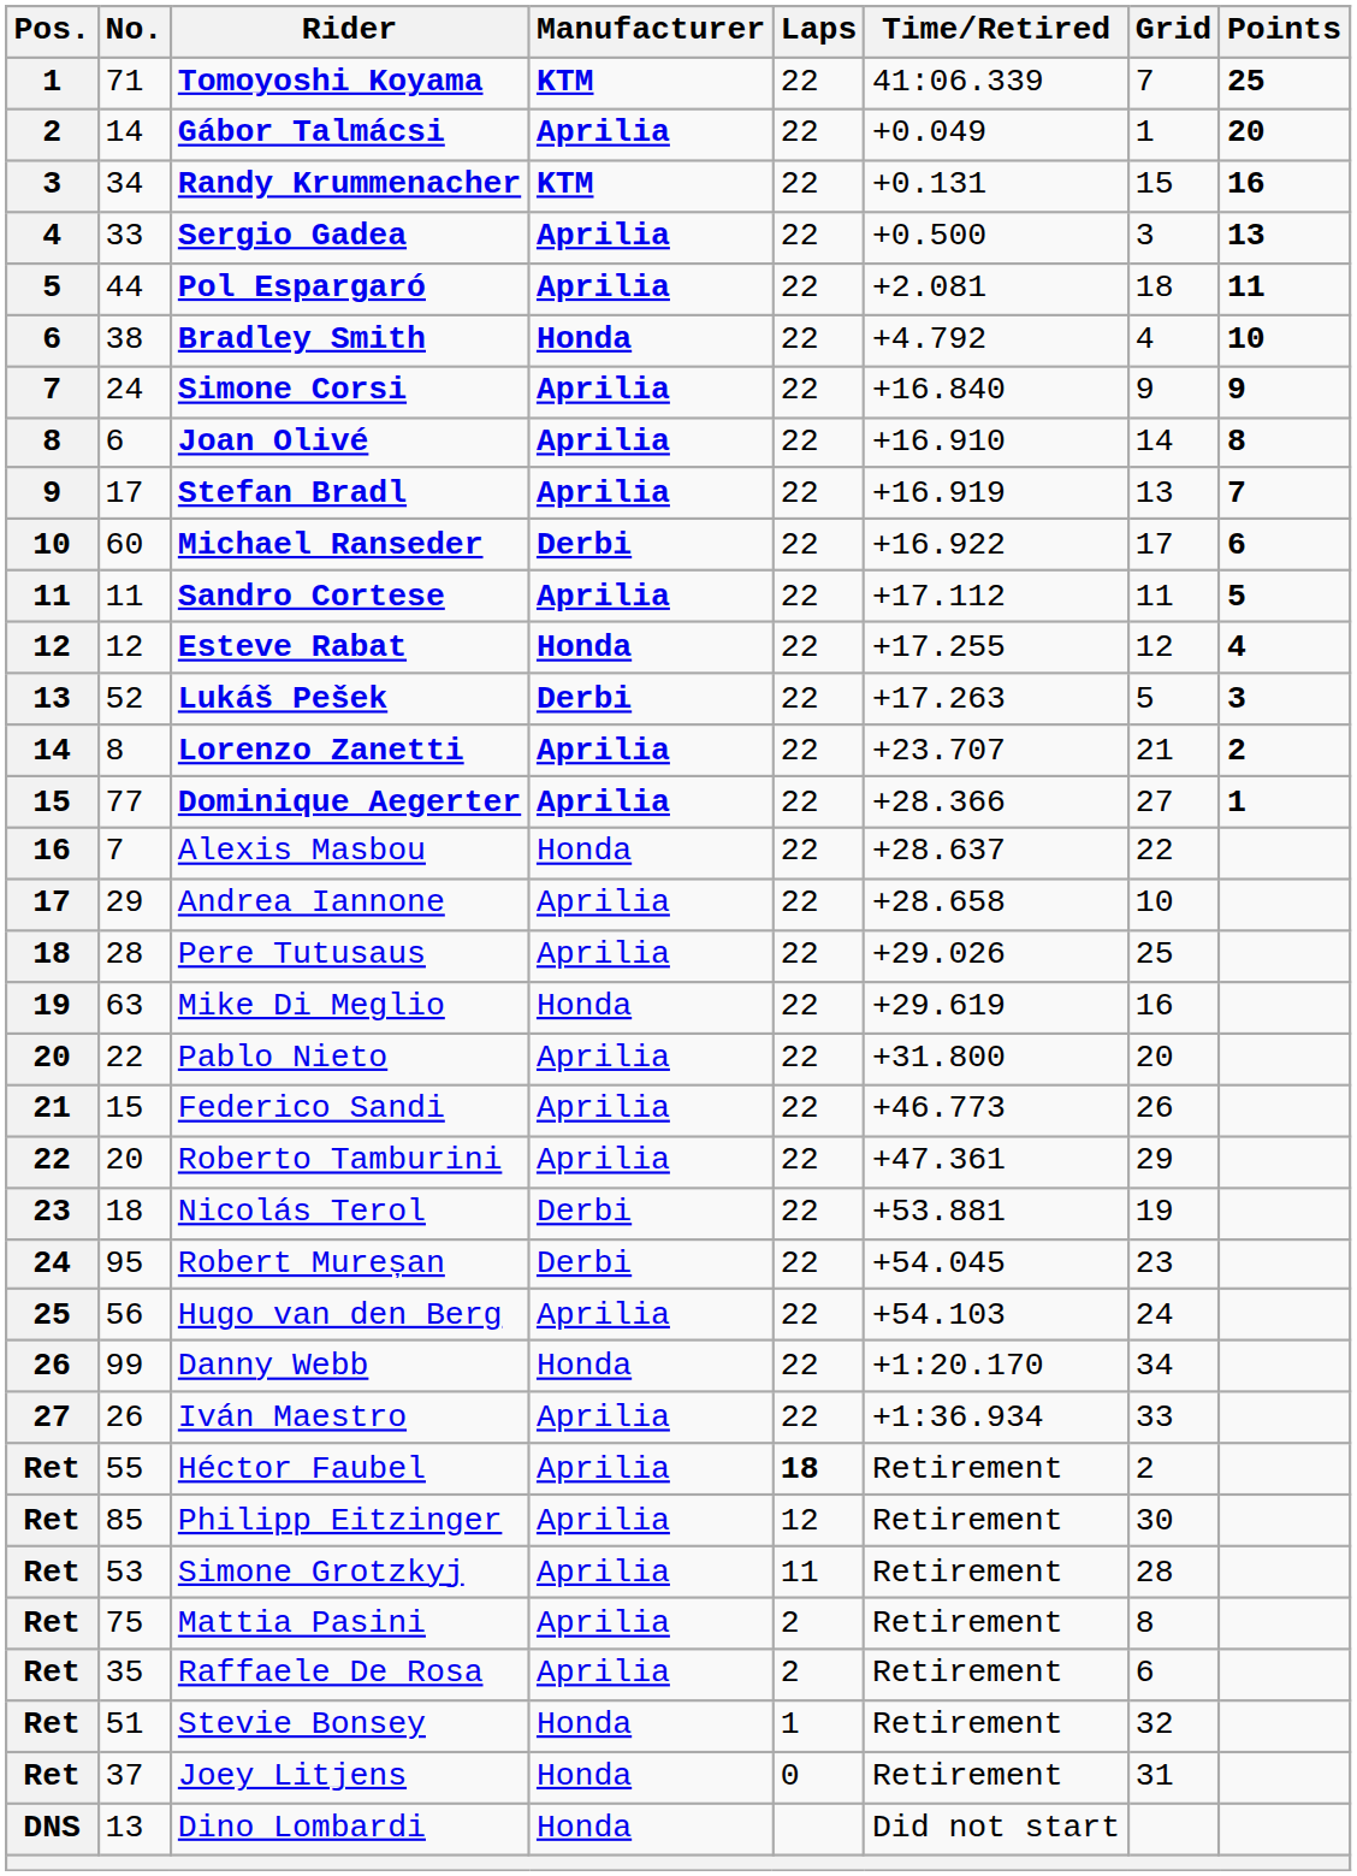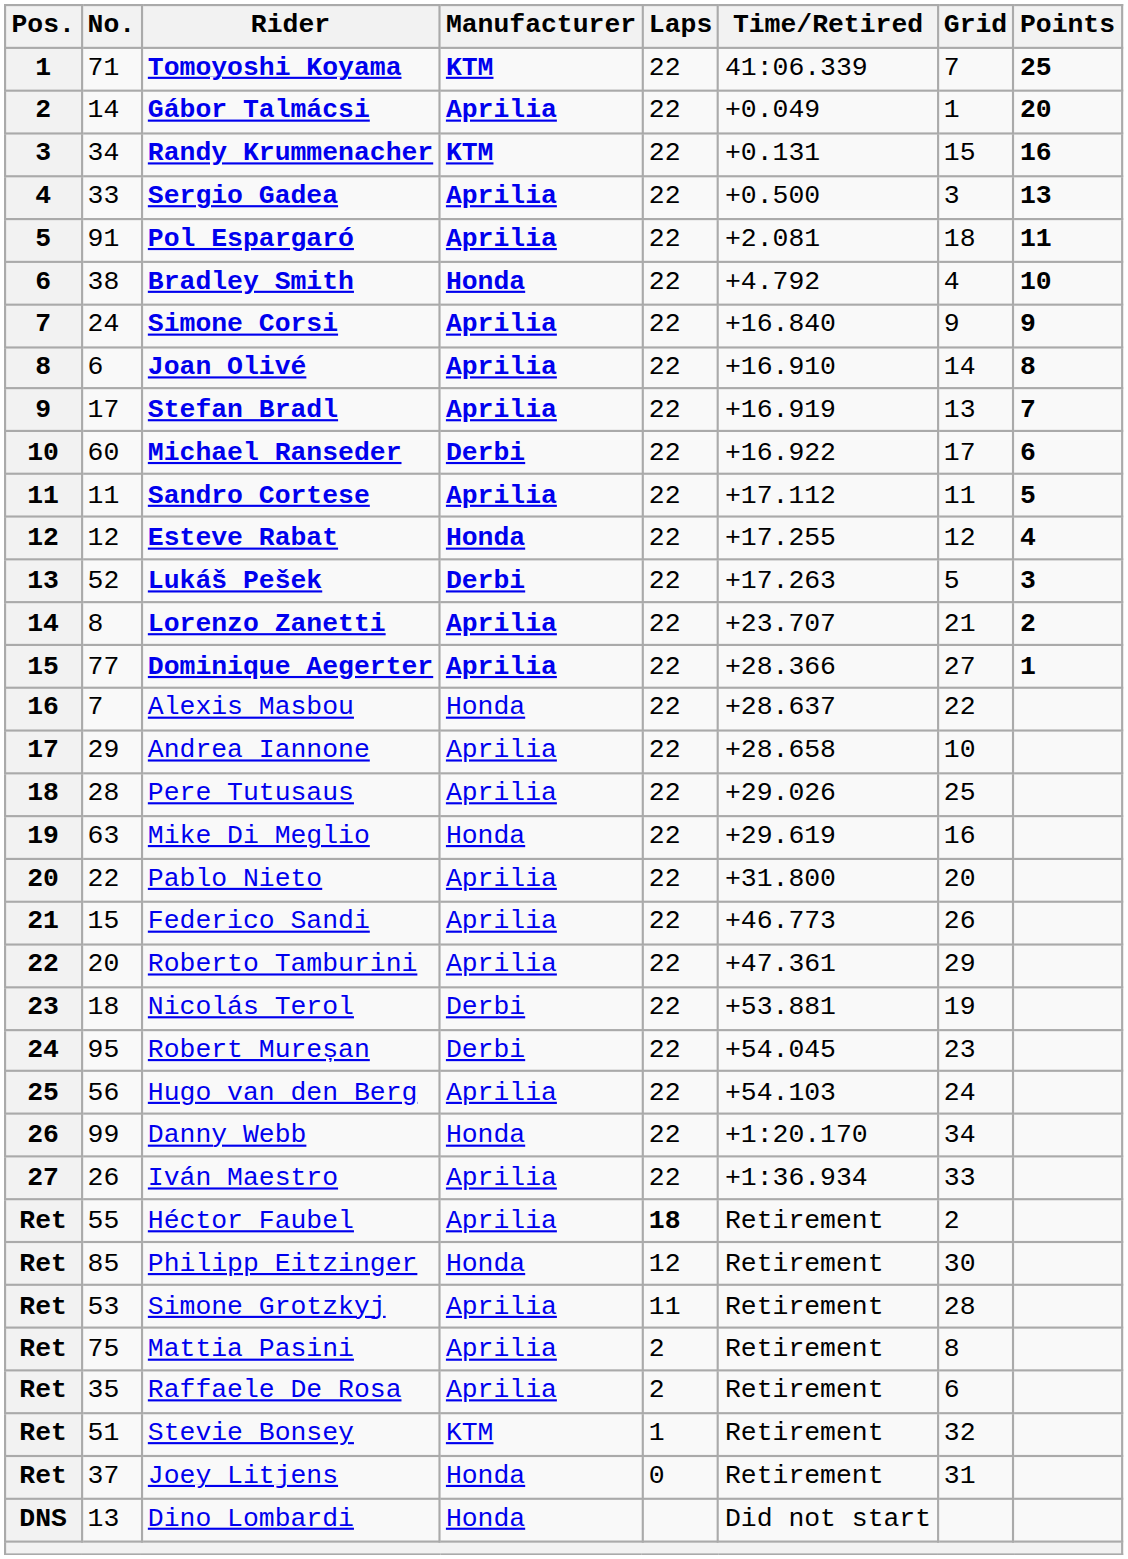 <table class="wikitable" style="font-size: 95%;">
 <tr>
 <th>Pos.</th>
 <th>No.</th>
 <th>Rider</th>
 <th>Manufacturer</th>
 <th>Laps</th>
 <th>Time/Retired</th>
 <th>Grid</th>
 <th>Points</th>
 </tr>
 <tr>
 <th>1</th>
 <td>71</td>
 <td> <strong><a href='#'>Tomoyoshi Koyama</a></strong></td>
 <td><strong><a href='#'>KTM</a></strong></td>
 <td>22</td>
 <td>41:06.339</td>
 <td>7</td>
 <td><strong>25</strong></td>
 </tr>
 <tr>
 <th>2</th>
 <td>14</td>
 <td> <strong><a href='#'>Gábor Talmácsi</a></strong></td>
 <td><strong><a href='#'>Aprilia</a></strong></td>
 <td>22</td>
 <td>+0.049</td>
 <td>1</td>
 <td><strong>20</strong></td>
 </tr>
 <tr>
 <th>3</th>
 <td>34</td>
 <td> <strong><a href='#'>Randy Krummenacher</a></strong></td>
 <td><strong><a href='#'>KTM</a></strong></td>
 <td>22</td>
 <td>+0.131</td>
 <td>15</td>
 <td><strong>16</strong></td>
 </tr>
 <tr>
 <th>4</th>
 <td>33</td>
 <td> <strong><a href='#'>Sergio Gadea</a></strong></td>
 <td><strong><a href='#'>Aprilia</a></strong></td>
 <td>22</td>
 <td>+0.500</td>
 <td>3</td>
 <td><strong>13</strong></td>
 </tr>
 <tr>
 <th>5</th>
-<td>44</td>
+<td>91</td>
 <td> <strong><a href='#'>Pol Espargaró</a></strong></td>
 <td><strong><a href='#'>Aprilia</a></strong></td>
 <td>22</td>
 <td>+2.081</td>
 <td>18</td>
 <td><strong>11</strong></td>
 </tr>
 <tr>
 <th>6</th>
 <td>38</td>
 <td> <strong><a href='#'>Bradley Smith</a></strong></td>
 <td><strong><a href='#'>Honda</a></strong></td>
 <td>22</td>
 <td>+4.792</td>
 <td>4</td>
 <td><strong>10</strong></td>
 </tr>
 <tr>
 <th>7</th>
 <td>24</td>
 <td> <strong><a href='#'>Simone Corsi</a></strong></td>
 <td><strong><a href='#'>Aprilia</a></strong></td>
 <td>22</td>
 <td>+16.840</td>
 <td>9</td>
 <td><strong>9</strong></td>
 </tr>
 <tr>
 <th>8</th>
 <td>6</td>
 <td> <strong><a href='#'>Joan Olivé</a></strong></td>
 <td><strong><a href='#'>Aprilia</a></strong></td>
 <td>22</td>
 <td>+16.910</td>
 <td>14</td>
 <td><strong>8</strong></td>
 </tr>
 <tr>
 <th>9</th>
 <td>17</td>
 <td> <strong><a href='#'>Stefan Bradl</a></strong></td>
 <td><strong><a href='#'>Aprilia</a></strong></td>
 <td>22</td>
 <td>+16.919</td>
 <td>13</td>
 <td><strong>7</strong></td>
 </tr>
 <tr>
 <th>10</th>
 <td>60</td>
 <td> <strong><a href='#'>Michael Ranseder</a></strong></td>
 <td><strong><a href='#'>Derbi</a></strong></td>
 <td>22</td>
 <td>+16.922</td>
 <td>17</td>
 <td><strong>6</strong></td>
 </tr>
 <tr>
 <th>11</th>
 <td>11</td>
 <td> <strong><a href='#'>Sandro Cortese</a></strong></td>
 <td><strong><a href='#'>Aprilia</a></strong></td>
 <td>22</td>
 <td>+17.112</td>
 <td>11</td>
 <td><strong>5</strong></td>
 </tr>
 <tr>
 <th>12</th>
 <td>12</td>
 <td> <strong><a href='#'>Esteve Rabat</a></strong></td>
 <td><strong><a href='#'>Honda</a></strong></td>
 <td>22</td>
 <td>+17.255</td>
 <td>12</td>
 <td><strong>4</strong></td>
 </tr>
 <tr>
 <th>13</th>
 <td>52</td>
 <td> <strong><a href='#'>Lukáš Pešek</a></strong></td>
 <td><strong><a href='#'>Derbi</a></strong></td>
 <td>22</td>
 <td>+17.263</td>
 <td>5</td>
 <td><strong>3</strong></td>
 </tr>
 <tr>
 <th>14</th>
 <td>8</td>
 <td> <strong><a href='#'>Lorenzo Zanetti</a></strong></td>
 <td><strong><a href='#'>Aprilia</a></strong></td>
 <td>22</td>
 <td>+23.707</td>
 <td>21</td>
 <td><strong>2</strong></td>
 </tr>
 <tr>
 <th>15</th>
 <td>77</td>
 <td> <strong><a href='#'>Dominique Aegerter</a></strong></td>
 <td><strong><a href='#'>Aprilia</a></strong></td>
 <td>22</td>
 <td>+28.366</td>
 <td>27</td>
 <td><strong>1</strong></td>
 </tr>
 <tr>
 <th>16</th>
 <td>7</td>
 <td> <a href='#'>Alexis Masbou</a></td>
 <td><a href='#'>Honda</a></td>
 <td>22</td>
 <td>+28.637</td>
 <td>22</td>
 <td></td>
 </tr>
 <tr>
 <th>17</th>
 <td>29</td>
 <td> <a href='#'>Andrea Iannone</a></td>
 <td><a href='#'>Aprilia</a></td>
 <td>22</td>
 <td>+28.658</td>
 <td>10</td>
 <td></td>
 </tr>
 <tr>
 <th>18</th>
 <td>28</td>
 <td> <a href='#'>Pere Tutusaus</a></td>
 <td><a href='#'>Aprilia</a></td>
 <td>22</td>
 <td>+29.026</td>
 <td>25</td>
 <td></td>
 </tr>
 <tr>
 <th>19</th>
 <td>63</td>
 <td> <a href='#'>Mike Di Meglio</a></td>
 <td><a href='#'>Honda</a></td>
 <td>22</td>
 <td>+29.619</td>
 <td>16</td>
 <td></td>
 </tr>
 <tr>
 <th>20</th>
 <td>22</td>
 <td> <a href='#'>Pablo Nieto</a></td>
 <td><a href='#'>Aprilia</a></td>
 <td>22</td>
 <td>+31.800</td>
 <td>20</td>
 <td></td>
 </tr>
 <tr>
 <th>21</th>
 <td>15</td>
 <td> <a href='#'>Federico Sandi</a></td>
 <td><a href='#'>Aprilia</a></td>
 <td>22</td>
 <td>+46.773</td>
 <td>26</td>
 <td></td>
 </tr>
 <tr>
 <th>22</th>
 <td>20</td>
 <td> <a href='#'>Roberto Tamburini</a></td>
 <td><a href='#'>Aprilia</a></td>
 <td>22</td>
 <td>+47.361</td>
 <td>29</td>
 <td></td>
 </tr>
 <tr>
 <th>23</th>
 <td>18</td>
 <td> <a href='#'>Nicolás Terol</a></td>
 <td><a href='#'>Derbi</a></td>
 <td>22</td>
 <td>+53.881</td>
 <td>19</td>
 <td></td>
 </tr>
 <tr>
 <th>24</th>
 <td>95</td>
 <td> <a href='#'>Robert Mureșan</a></td>
 <td><a href='#'>Derbi</a></td>
 <td>22</td>
 <td>+54.045</td>
 <td>23</td>
 <td></td>
 </tr>
 <tr>
 <th>25</th>
 <td>56</td>
 <td> <a href='#'>Hugo van den Berg</a></td>
 <td><a href='#'>Aprilia</a></td>
 <td>22</td>
 <td>+54.103</td>
 <td>24</td>
 <td></td>
 </tr>
 <tr>
 <th>26</th>
 <td>99</td>
 <td> <a href='#'>Danny Webb</a></td>
 <td><a href='#'>Honda</a></td>
 <td>22</td>
 <td>+1:20.170</td>
 <td>34</td>
 <td></td>
 </tr>
 <tr>
 <th>27</th>
 <td>26</td>
 <td> <a href='#'>Iván Maestro</a></td>
 <td><a href='#'>Aprilia</a></td>
 <td>22</td>
 <td>+1:36.934</td>
 <td>33</td>
 <td></td>
 </tr>
 <tr>
 <th>Ret</th>
 <td>55</td>
 <td> <a href='#'>Héctor Faubel</a></td>
 <td><a href='#'>Aprilia</a></td>
 <td><strong>18</strong></td>
 <td>Retirement</td>
 <td>2</td>
 <td></td>
 </tr>
 <tr>
 <th>Ret</th>
 <td>85</td>
 <td> <a href='#'>Philipp Eitzinger</a></td>
-<td><a href='#'>Aprilia</a></td>
+<td><a href='#'>Honda</a></td>
 <td>12</td>
 <td>Retirement</td>
 <td>30</td>
 <td></td>
 </tr>
 <tr>
 <th>Ret</th>
 <td>53</td>
 <td> <a href='#'>Simone Grotzkyj</a></td>
 <td><a href='#'>Aprilia</a></td>
 <td>11</td>
 <td>Retirement</td>
 <td>28</td>
 <td></td>
 </tr>
 <tr>
 <th>Ret</th>
 <td>75</td>
 <td> <a href='#'>Mattia Pasini</a></td>
 <td><a href='#'>Aprilia</a></td>
 <td>2</td>
 <td>Retirement</td>
 <td>8</td>
 <td></td>
 </tr>
 <tr>
 <th>Ret</th>
 <td>35</td>
 <td> <a href='#'>Raffaele De Rosa</a></td>
 <td><a href='#'>Aprilia</a></td>
 <td>2</td>
 <td>Retirement</td>
 <td>6</td>
 <td></td>
 </tr>
 <tr>
 <th>Ret</th>
 <td>51</td>
 <td> <a href='#'>Stevie Bonsey</a></td>
-<td><a href='#'>Honda</a></td>
+<td><a href='#'>KTM</a></td>
 <td>1</td>
 <td>Retirement</td>
 <td>32</td>
 <td></td>
 </tr>
 <tr>
 <th>Ret</th>
 <td>37</td>
 <td> <a href='#'>Joey Litjens</a></td>
 <td><a href='#'>Honda</a></td>
 <td>0</td>
 <td>Retirement</td>
 <td>31</td>
 <td></td>
 </tr>
 <tr>
 <th>DNS</th>
 <td>13</td>
 <td> <a href='#'>Dino Lombardi</a></td>
 <td><a href='#'>Honda</a></td>
 <td></td>
 <td>Did not start</td>
 <td></td>
 <td></td>
 </tr>
 <tr>
 <th colspan=8></th>
 </tr>
 </table>
